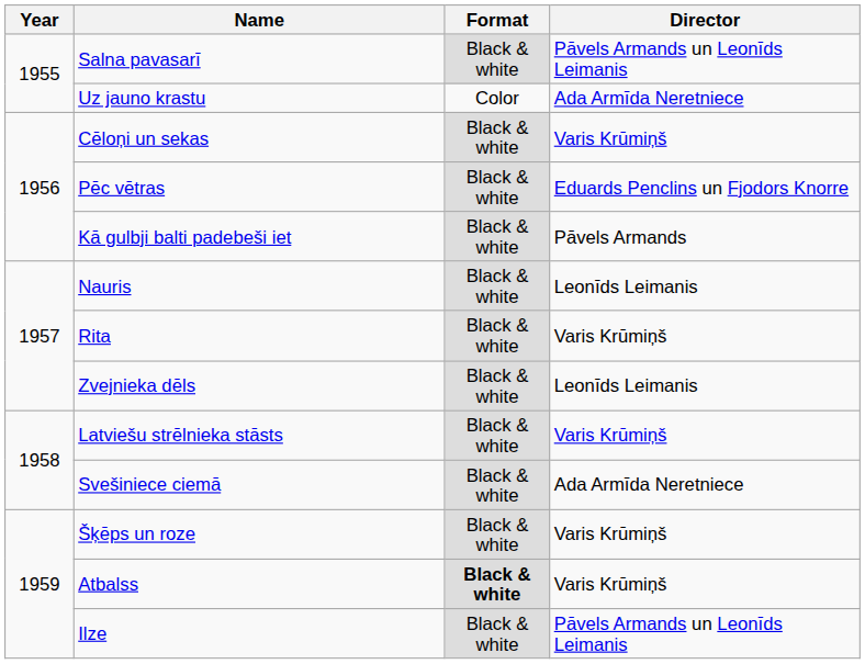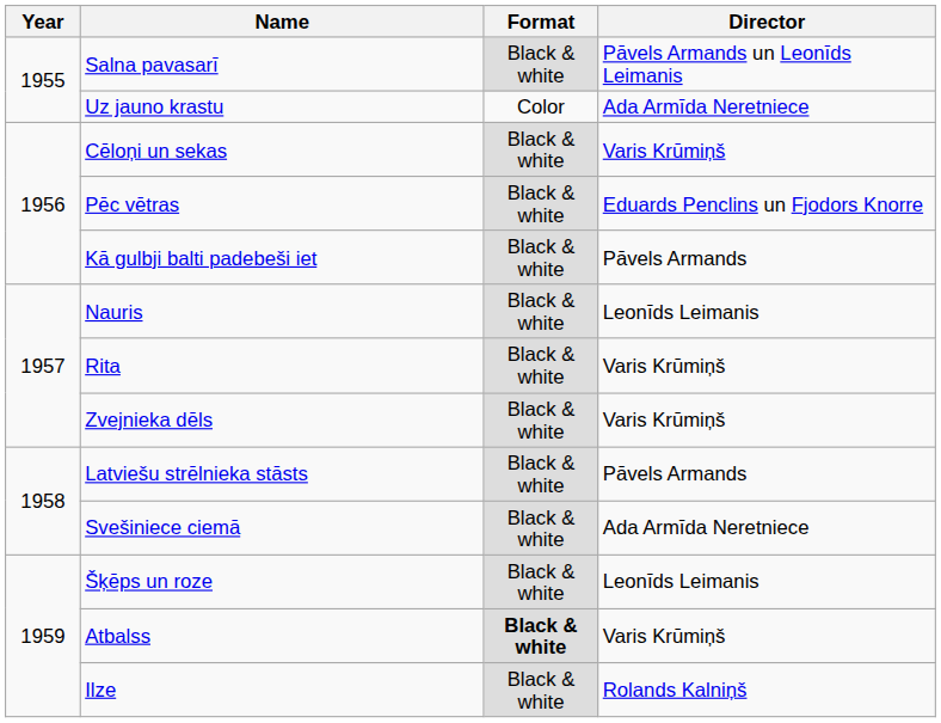 <table class="wikitable" style="font-size:95%;">
 <tr>
 <th width="50">Year</th>
 <th width="300">Name</th>
 <th width="80">Format</th>
 <th width="250">Director</th>
 </tr>
 <tr>
 <td align="center" rowspan="2">1955</td>
 <td><a href='#'>Salna pavasarī</a></td>
 <td align="center" style="background: #DDDDDD;">Black & white</td>
 <td><a href='#'>Pāvels Armands</a> un <a href='#'>Leonīds Leimanis</a></td>
 </tr>
 <tr>
 <td><a href='#'>Uz jauno krastu</a></td>
 <td align="center">Color</td>
 <td><a href='#'>Ada Armīda Neretniece</a></td>
 </tr>
 <tr>
 <td align="center" rowspan="3">1956</td>
 <td><a href='#'>Cēloņi un sekas</a></td>
 <td align="center" style="background: #DDDDDD;">Black & white</td>
 <td><a href='#'>Varis Krūmiņš</a></td>
 </tr>
 <tr>
 <td><a href='#'>Pēc vētras</a></td>
 <td align="center" style="background: #DDDDDD;">Black & white</td>
 <td><a href='#'>Eduards Penclins</a> un <a href='#'>Fjodors Knorre</a></td>
 </tr>
 <tr>
 <td><a href='#'>Kā gulbji balti padebeši iet</a></td>
 <td align="center" style="background: #DDDDDD;">Black & white</td>
 <td>Pāvels Armands</td>
 </tr>
 <tr>
 <td align="center" rowspan="3">1957</td>
 <td><a href='#'>Nauris</a></td>
 <td align="center" style="background: #DDDDDD;">Black & white</td>
 <td>Leonīds Leimanis</td>
 </tr>
 <tr>
 <td><a href='#'>Rita</a></td>
 <td align="center" style="background: #DDDDDD;">Black & white</td>
 <td>Varis Krūmiņš</td>
 </tr>
 <tr>
 <td><a href='#'>Zvejnieka dēls</a></td>
 <td align="center" style="background: #DDDDDD;">Black & white</td>
-<td>Leonīds Leimanis</td>
+<td>Varis Krūmiņš</td>
 </tr>
 <tr>
 <td align="center" rowspan="2">1958</td>
 <td><a href='#'>Latviešu strēlnieka stāsts</a></td>
 <td align="center" style="background: #DDDDDD;">Black & white</td>
-<td><a href='#'>Varis Krūmiņš</a></td>
+<td>Pāvels Armands</td>
 </tr>
 <tr>
 <td><a href='#'>Svešiniece ciemā</a></td>
 <td align="center" style="background: #DDDDDD;">Black & white</td>
 <td>Ada Armīda Neretniece</td>
 </tr>
 <tr>
 <td align="center" rowspan="3">1959</td>
 <td><a href='#'>Šķēps un roze</a></td>
 <td align="center" style="background: #DDDDDD;">Black & white</td>
-<td>Varis Krūmiņš</td>
+<td>Leonīds Leimanis</td>
 </tr>
 <tr>
 <td><a href='#'>Atbalss</a></td>
 <td align="center" style="background: #DDDDDD;"><strong>Black & white</strong></td>
 <td>Varis Krūmiņš</td>
 </tr>
 <tr>
 <td><a href='#'>Ilze</a></td>
 <td align="center" style="background: #DDDDDD;">Black & white</td>
-<td><a href='#'>Pāvels Armands</a> un <a href='#'>Leonīds Leimanis</a></td>
+<td><a href='#'>Rolands Kalniņš</a></td>
 </tr>
 </table>
